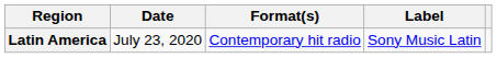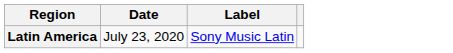 <table class="wikitable plainrowheaders" border="1">
 <tr>
 <th scope="col">Region</th>
 <th scope="col">Date</th>
-<th scope="col">Format(s)</th>
 <th scope="col">Label</th>
 <th scope="col"></th>
 </tr>
 <tr>
 <th scope="row">Latin America</th>
 <td>July 23, 2020</td>
-<td><a href='#'>Contemporary hit radio</a></td>
 <td><a href='#'>Sony Music Latin</a></td>
 <td style="text-align:center;"></td>
 </tr>
 </table>
